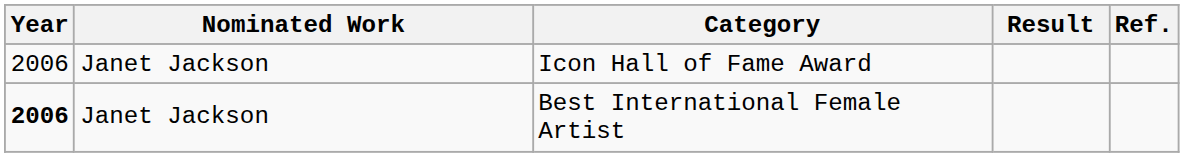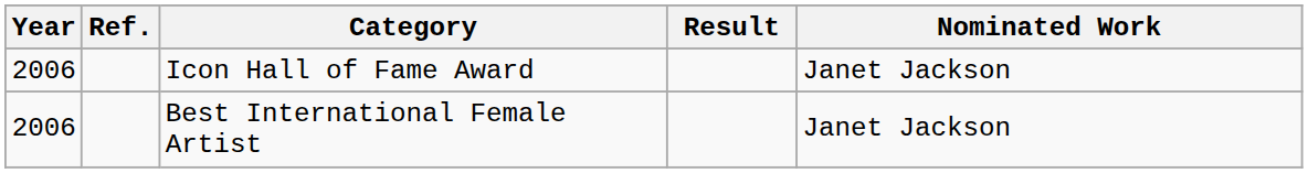 <table class="wikitable" width="50%">
 <tr>
 <th width="5%">Year</th>
-<th width="40%">Nominated Work</th>
+<th width="5%">Ref.</th>
 <th width="40%">Category</th>
 <th width="10%">Result</th>
-<th width="5%">Ref.</th>
+<th width="40%">Nominated Work</th>
 </tr>
 <tr>
 <td>2006</td>
-<td>Janet Jackson</td>
+<td></td>
 <td>Icon Hall of Fame Award</td>
 <td></td>
-<td></td>
+<td>Janet Jackson</td>
 </tr>
 <tr>
-<td><strong>2006</strong></td>
-<td>Janet Jackson</td>
+<td>2006</td>
+<td></td>
 <td>Best International Female Artist</td>
 <td></td>
-<td></td>
+<td>Janet Jackson</td>
 </tr>
 </table>
